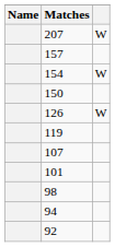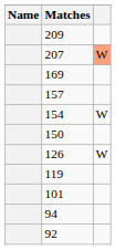 <table class="wikitable sortable plainrowheaders static-row-numbers">
 <tr>
 </tr>
 <tr>
 <th scope="col">Name</th>
 <th scope="col">Matches</th>
 <th scope="col"></th>
 </tr>
 <tr>
 <th scope="row"></th>
+<td>209</td>
+<td></td>
+</tr>
+<tr>
+<th scope="row"></th>
 <td>207</td>
-<td>W</td>
+<td style="background: lightsalmon;">W</td>
+</tr>
+<tr>
+<th scope="row"></th>
+<td>169</td>
+<td></td>
 </tr>
 <tr>
 <th scope="row"></th>
 <td>157</td>
 <td></td>
 </tr>
 <tr>
 <th scope="row"></th>
 <td>154</td>
 <td>W</td>
 </tr>
 <tr>
 <th scope="row"></th>
 <td>150</td>
 <td></td>
 </tr>
 <tr>
 <th scope="row"></th>
 <td>126</td>
 <td>W</td>
 </tr>
 <tr>
 <th scope="row"></th>
 <td>119</td>
 <td></td>
 </tr>
 <tr>
 <th scope="row"></th>
-<td>107</td>
-<td></td>
-</tr>
-<tr>
-<th scope="row"></th>
 <td>101</td>
-<td></td>
-</tr>
-<tr>
-<th scope="row"></th>
-<td>98</td>
 <td></td>
 </tr>
 <tr>
 <th scope="row"></th>
 <td>94</td>
 <td></td>
 </tr>
 <tr>
 <th scope="row"></th>
 <td>92</td>
 <td></td>
 </tr>
 </table>
